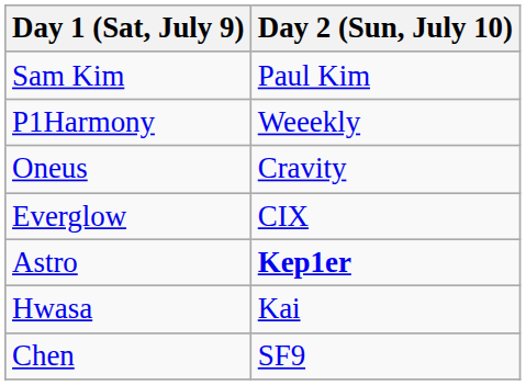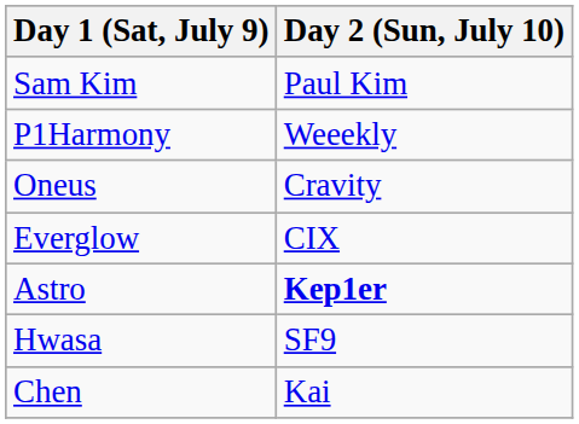 <table class="wikitable">
 <tr>
 <th>Day 1 (Sat, July 9)</th>
 <th>Day 2 (Sun, July 10)</th>
 </tr>
 <tr>
 <td><a href='#'>Sam Kim</a></td>
 <td><a href='#'>Paul Kim</a></td>
 </tr>
 <tr>
 <td><a href='#'>P1Harmony</a></td>
 <td><a href='#'>Weeekly</a></td>
 </tr>
 <tr>
 <td><a href='#'>Oneus</a></td>
 <td><a href='#'>Cravity</a></td>
 </tr>
 <tr>
 <td><a href='#'>Everglow</a></td>
 <td><a href='#'>CIX</a></td>
 </tr>
 <tr>
 <td><a href='#'>Astro</a></td>
 <td><strong><a href='#'>Kep1er</a></strong></td>
 </tr>
 <tr>
 <td><a href='#'>Hwasa</a></td>
-<td><a href='#'>Kai</a></td>
+<td><a href='#'>SF9</a></td>
 </tr>
 <tr>
 <td><a href='#'>Chen</a></td>
-<td><a href='#'>SF9</a></td>
+<td><a href='#'>Kai</a></td>
 </tr>
 </table>
